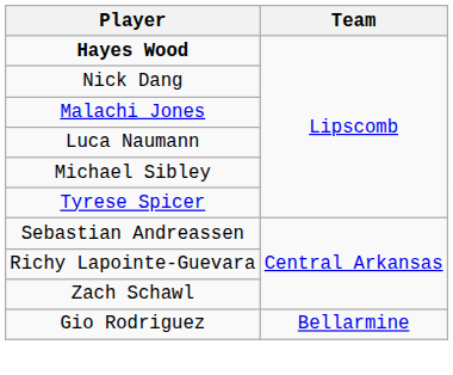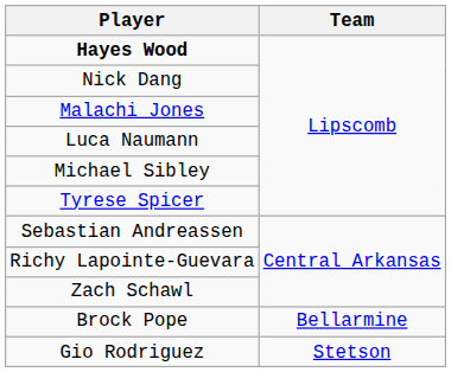 <table class="wikitable" style="text-align: center;">
 <tr>
 <th>Player</th>
 <th>Team</th>
 </tr>
 <tr>
 <td><strong>Hayes Wood</strong></td>
 <td rowspan=6><a href='#'>Lipscomb</a></td>
 </tr>
 <tr>
 <td>Nick Dang</td>
 </tr>
 <tr>
 <td><a href='#'>Malachi Jones</a></td>
 </tr>
 <tr>
 <td>Luca Naumann</td>
 </tr>
 <tr>
 <td>Michael Sibley</td>
 </tr>
 <tr>
 <td><a href='#'>Tyrese Spicer</a></td>
 </tr>
 <tr>
 <td>Sebastian Andreassen</td>
 <td rowspan=3><a href='#'>Central Arkansas</a></td>
 </tr>
 <tr>
 <td>Richy Lapointe-Guevara</td>
 </tr>
 <tr>
 <td>Zach Schawl</td>
 </tr>
 <tr>
-<td>Gio Rodriguez</td>
+<td>Brock Pope</td>
 <td><a href='#'>Bellarmine</a></td>
 </tr>
+<tr>
+<td>Gio Rodriguez</td>
+<td><a href='#'>Stetson</a></td>
+</tr>
 </table>
